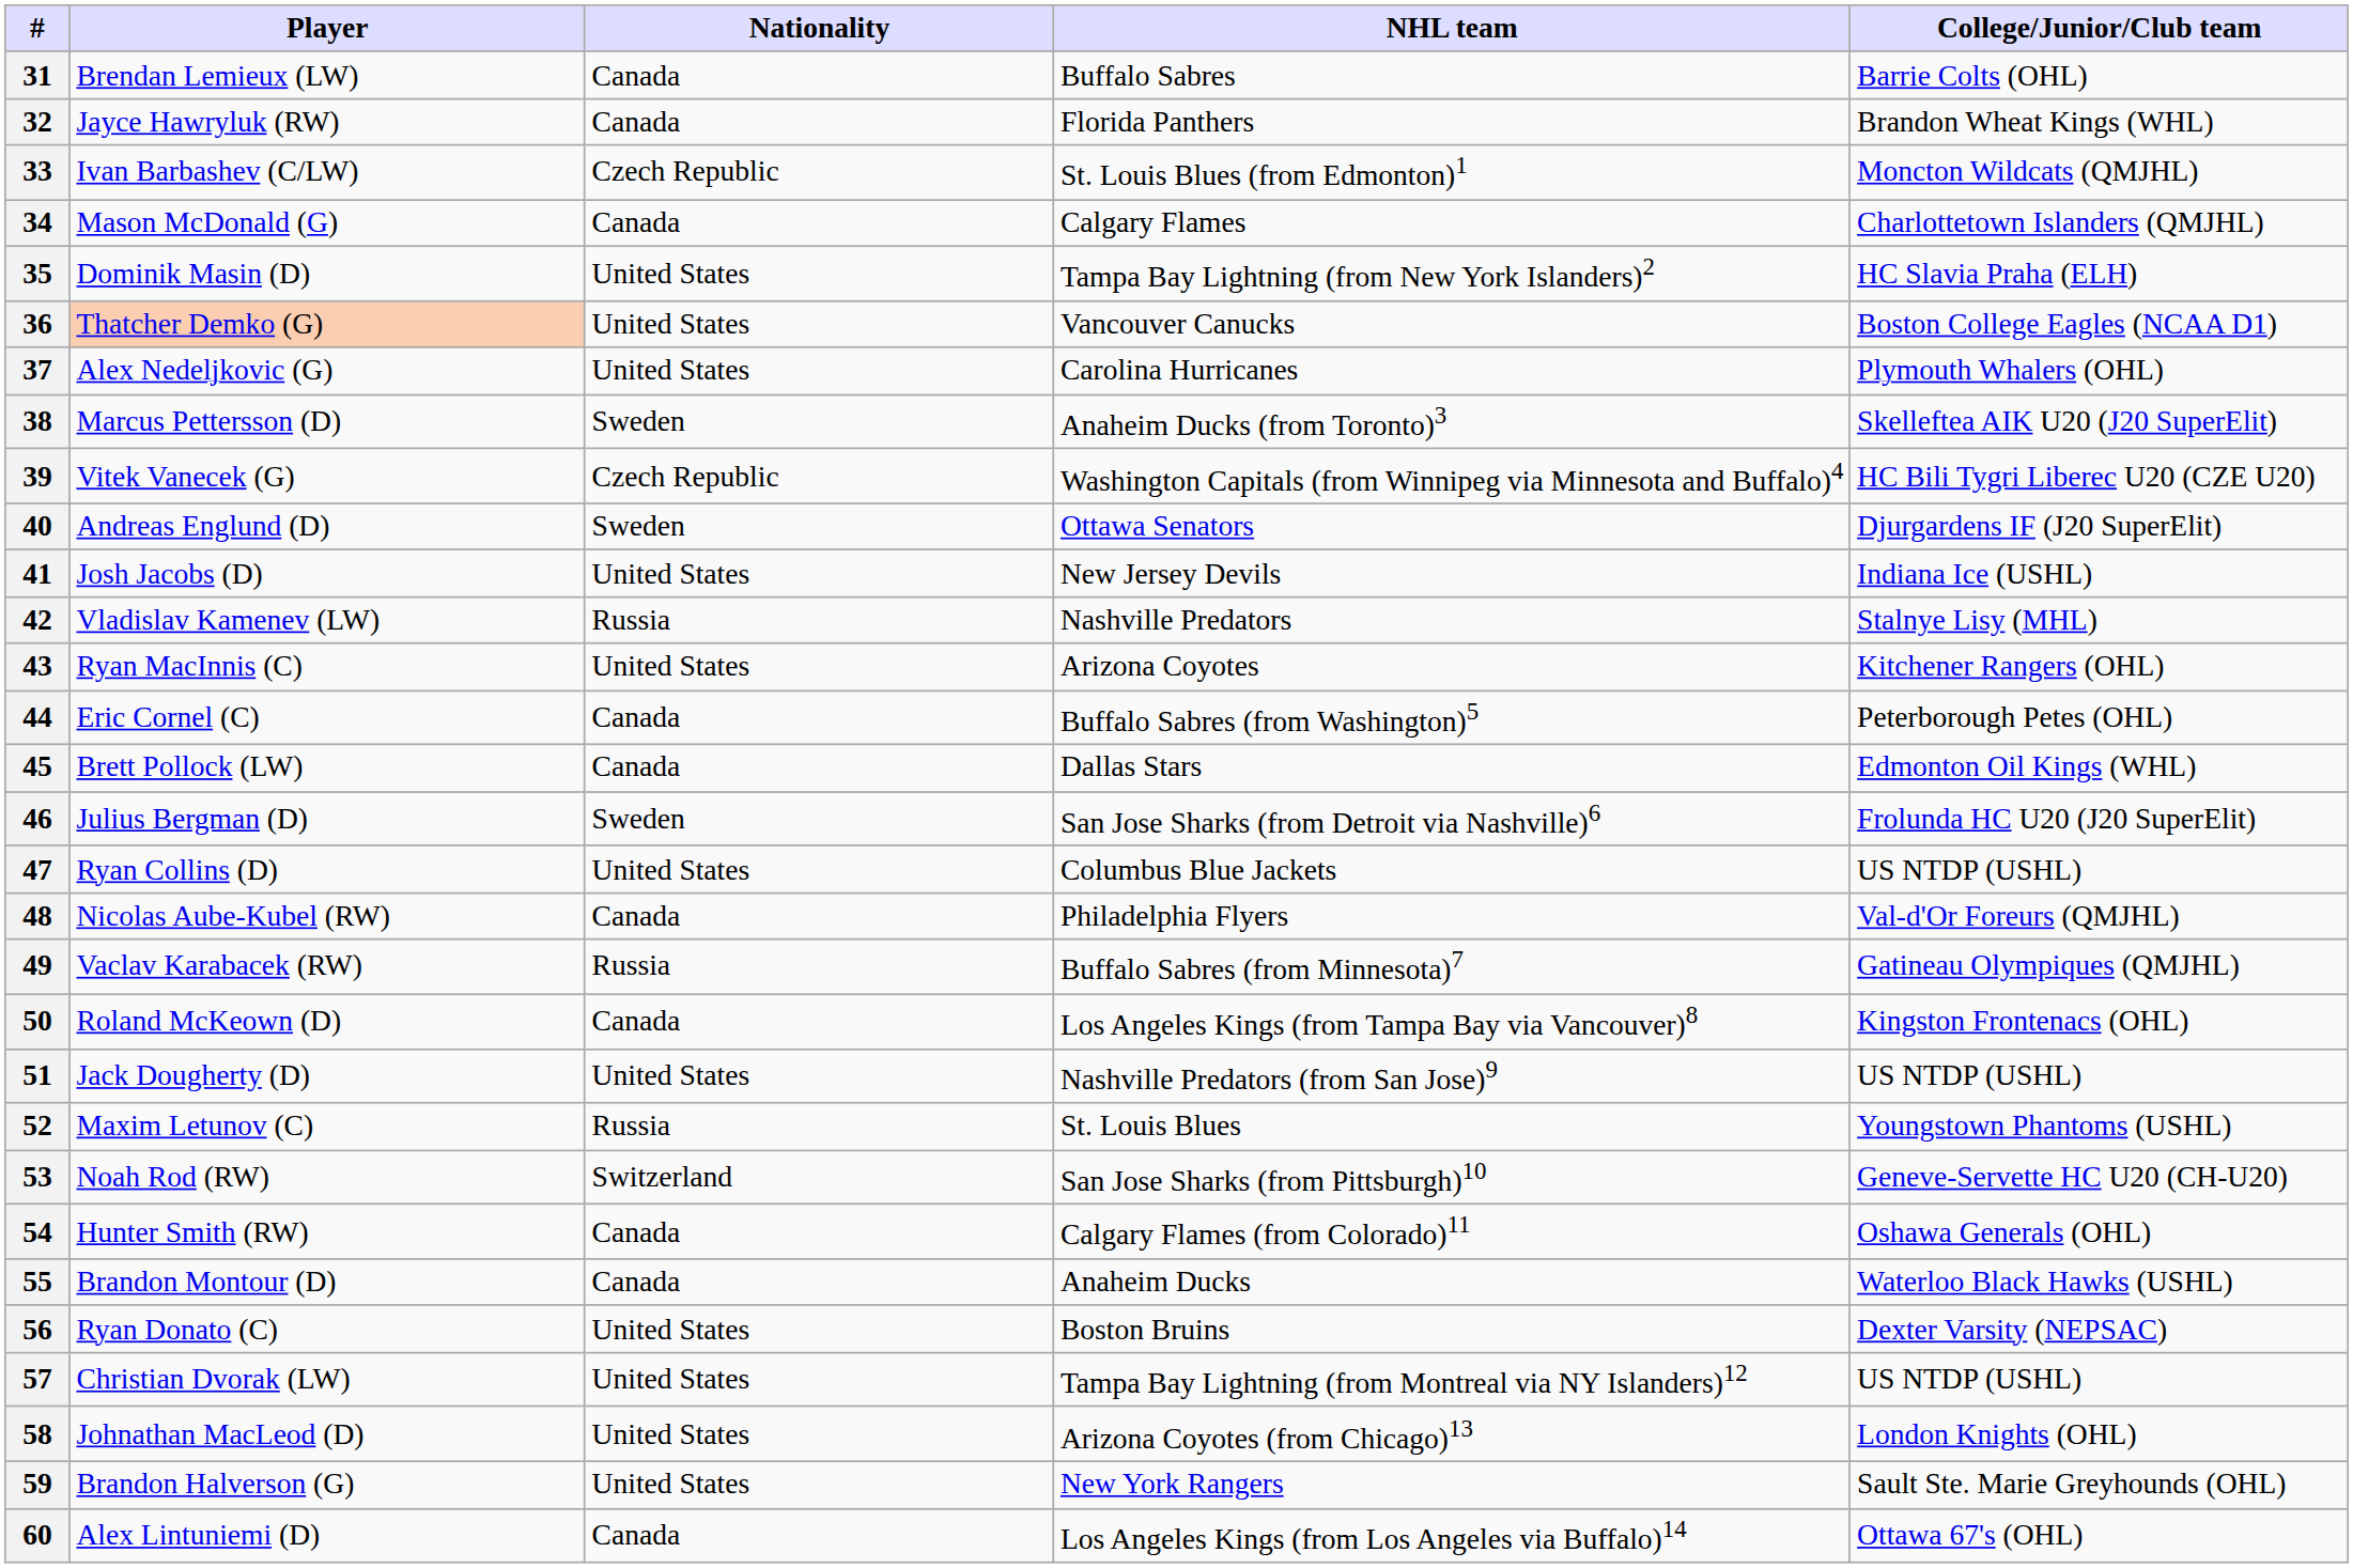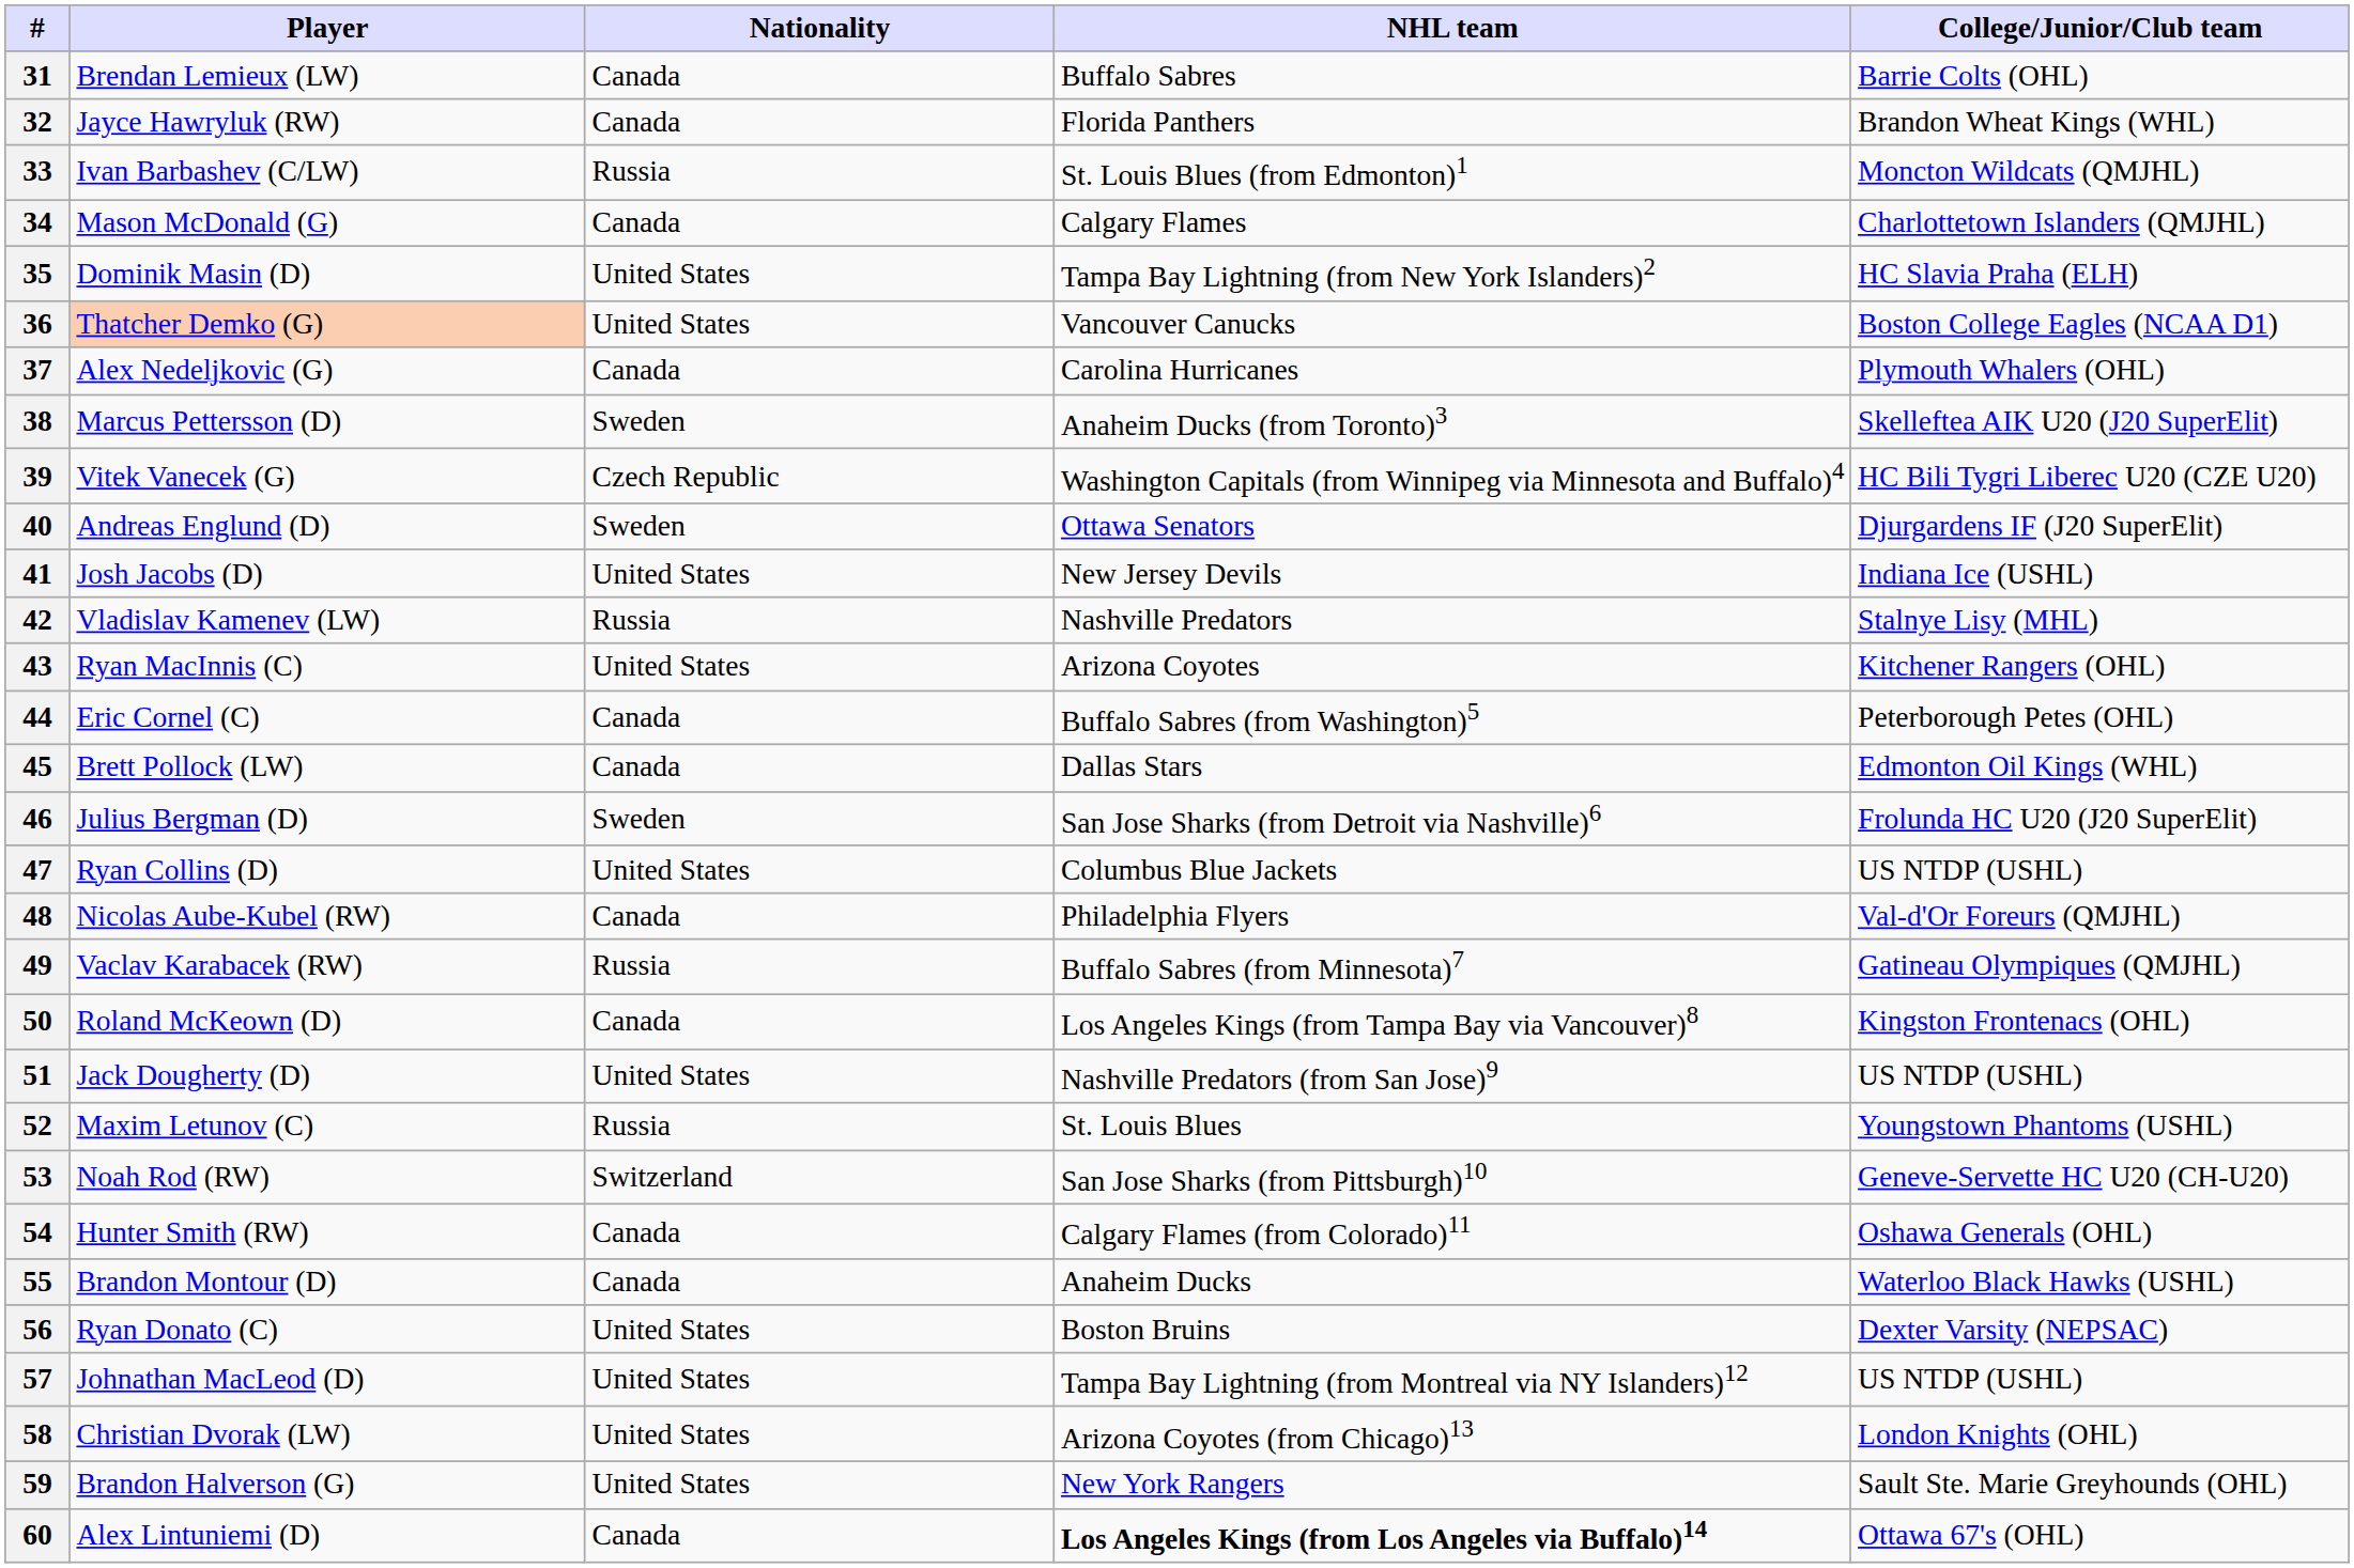 <table class="wikitable">
 <tr>
 <th style="background:#ddf; width:2.75%;">#</th>
 <th style="background:#ddf; width:22.0%;">Player</th>
 <th style="background:#ddf; width:20.0%;">Nationality</th>
 <th style="background:#ddf; width:34.0%;">NHL team</th>
 <th style="background:#ddf; width:100.0%;">College/Junior/Club team</th>
 </tr>
 <tr>
 <th>31</th>
 <td><a href='#'>Brendan Lemieux</a> (LW)</td>
 <td> Canada</td>
 <td>Buffalo Sabres</td>
 <td><a href='#'>Barrie Colts</a> (OHL)</td>
 </tr>
 <tr>
 <th>32</th>
 <td><a href='#'>Jayce Hawryluk</a> (RW)</td>
 <td> Canada</td>
 <td>Florida Panthers</td>
 <td>Brandon Wheat Kings (WHL)</td>
 </tr>
 <tr>
 <th>33</th>
 <td><a href='#'>Ivan Barbashev</a> (C/LW)</td>
-<td> Czech Republic</td>
+<td> Russia</td>
 <td>St. Louis Blues (from Edmonton)<sup>1</sup></td>
 <td><a href='#'>Moncton Wildcats</a> (QMJHL)</td>
 </tr>
 <tr>
 <th>34</th>
 <td><a href='#'>Mason McDonald</a> (<a href='#'>G</a>)</td>
 <td> Canada</td>
 <td>Calgary Flames</td>
 <td><a href='#'>Charlottetown Islanders</a> (QMJHL)</td>
 </tr>
 <tr>
 <th>35</th>
 <td><a href='#'>Dominik Masin</a> (D)</td>
 <td> United States</td>
 <td>Tampa Bay Lightning (from New York Islanders)<sup>2</sup></td>
 <td><a href='#'>HC Slavia Praha</a> (<a href='#'>ELH</a>)</td>
 </tr>
 <tr>
 <th>36</th>
 <td bgcolor="#FBCEB1"><a href='#'>Thatcher Demko</a> (G)</td>
 <td> United States</td>
 <td>Vancouver Canucks</td>
 <td><a href='#'>Boston College Eagles</a> (<a href='#'>NCAA D1</a>)</td>
 </tr>
 <tr>
 <th>37</th>
 <td><a href='#'>Alex Nedeljkovic</a> (G)</td>
-<td> United States</td>
+<td> Canada</td>
 <td>Carolina Hurricanes</td>
 <td><a href='#'>Plymouth Whalers</a> (OHL)</td>
 </tr>
 <tr>
 <th>38</th>
 <td><a href='#'>Marcus Pettersson</a> (D)</td>
 <td> Sweden</td>
 <td>Anaheim Ducks (from Toronto)<sup>3</sup></td>
 <td><a href='#'>Skelleftea AIK</a> U20 (<a href='#'>J20 SuperElit</a>)</td>
 </tr>
 <tr>
 <th>39</th>
 <td><a href='#'>Vitek Vanecek</a> (G)</td>
 <td> Czech Republic</td>
 <td>Washington Capitals (from Winnipeg via Minnesota and Buffalo)<sup>4</sup></td>
 <td><a href='#'>HC Bili Tygri Liberec</a> U20 (CZE U20)</td>
 </tr>
 <tr>
 <th>40</th>
 <td><a href='#'>Andreas Englund</a> (D)</td>
 <td> Sweden</td>
 <td><a href='#'>Ottawa Senators</a></td>
 <td><a href='#'>Djurgardens IF</a> (J20 SuperElit)</td>
 </tr>
 <tr>
 <th>41</th>
 <td><a href='#'>Josh Jacobs</a> (D)</td>
 <td> United States</td>
 <td>New Jersey Devils</td>
 <td><a href='#'>Indiana Ice</a> (USHL)</td>
 </tr>
 <tr>
 <th>42</th>
 <td><a href='#'>Vladislav Kamenev</a> (LW)</td>
 <td> Russia</td>
 <td>Nashville Predators</td>
 <td><a href='#'>Stalnye Lisy</a> (<a href='#'>MHL</a>)</td>
 </tr>
 <tr>
 <th>43</th>
 <td><a href='#'>Ryan MacInnis</a> (C)</td>
 <td> United States</td>
 <td>Arizona Coyotes</td>
 <td><a href='#'>Kitchener Rangers</a> (OHL)</td>
 </tr>
 <tr>
 <th>44</th>
 <td><a href='#'>Eric Cornel</a> (C)</td>
 <td> Canada</td>
 <td>Buffalo Sabres (from Washington)<sup>5</sup></td>
 <td>Peterborough Petes (OHL)</td>
 </tr>
 <tr>
 <th>45</th>
 <td><a href='#'>Brett Pollock</a> (LW)</td>
 <td> Canada</td>
 <td>Dallas Stars</td>
 <td><a href='#'>Edmonton Oil Kings</a> (WHL)</td>
 </tr>
 <tr>
 <th>46</th>
 <td><a href='#'>Julius Bergman</a> (D)</td>
 <td> Sweden</td>
 <td>San Jose Sharks (from Detroit via Nashville)<sup>6</sup></td>
 <td><a href='#'>Frolunda HC</a> U20 (J20 SuperElit)</td>
 </tr>
 <tr>
 <th>47</th>
 <td><a href='#'>Ryan Collins</a> (D)</td>
 <td> United States</td>
 <td>Columbus Blue Jackets</td>
 <td>US NTDP (USHL)</td>
 </tr>
 <tr>
 <th>48</th>
 <td><a href='#'>Nicolas Aube-Kubel</a> (RW)</td>
 <td> Canada</td>
 <td>Philadelphia Flyers</td>
 <td><a href='#'>Val-d'Or Foreurs</a> (QMJHL)</td>
 </tr>
 <tr>
 <th>49</th>
 <td><a href='#'>Vaclav Karabacek</a> (RW)</td>
 <td> Russia</td>
 <td>Buffalo Sabres (from Minnesota)<sup>7</sup></td>
 <td><a href='#'>Gatineau Olympiques</a> (QMJHL)</td>
 </tr>
 <tr>
 <th>50</th>
 <td><a href='#'>Roland McKeown</a> (D)</td>
 <td> Canada</td>
 <td>Los Angeles Kings (from Tampa Bay via Vancouver)<sup>8</sup></td>
 <td><a href='#'>Kingston Frontenacs</a> (OHL)</td>
 </tr>
 <tr>
 <th>51</th>
 <td><a href='#'>Jack Dougherty</a> (D)</td>
 <td> United States</td>
 <td>Nashville Predators (from San Jose)<sup>9</sup></td>
 <td>US NTDP (USHL)</td>
 </tr>
 <tr>
 <th>52</th>
 <td><a href='#'>Maxim Letunov</a> (C)</td>
 <td> Russia</td>
 <td>St. Louis Blues</td>
 <td><a href='#'>Youngstown Phantoms</a> (USHL)</td>
 </tr>
 <tr>
 <th>53</th>
 <td><a href='#'>Noah Rod</a> (RW)</td>
 <td> Switzerland</td>
 <td>San Jose Sharks (from Pittsburgh)<sup>10</sup></td>
 <td><a href='#'>Geneve-Servette HC</a> U20 (CH-U20)</td>
 </tr>
 <tr>
 <th>54</th>
 <td><a href='#'>Hunter Smith</a> (RW)</td>
 <td> Canada</td>
 <td>Calgary Flames (from Colorado)<sup>11</sup></td>
 <td><a href='#'>Oshawa Generals</a> (OHL)</td>
 </tr>
 <tr>
 <th>55</th>
 <td><a href='#'>Brandon Montour</a> (D)</td>
 <td> Canada</td>
 <td>Anaheim Ducks</td>
 <td><a href='#'>Waterloo Black Hawks</a> (USHL)</td>
 </tr>
 <tr>
 <th>56</th>
 <td><a href='#'>Ryan Donato</a> (C)</td>
 <td> United States</td>
 <td>Boston Bruins</td>
 <td><a href='#'>Dexter Varsity</a> (<a href='#'>NEPSAC</a>)</td>
 </tr>
 <tr>
 <th>57</th>
-<td><a href='#'>Christian Dvorak</a> (LW)</td>
+<td><a href='#'>Johnathan MacLeod</a> (D)</td>
 <td> United States</td>
 <td>Tampa Bay Lightning (from Montreal via NY Islanders)<sup>12</sup></td>
 <td>US NTDP (USHL)</td>
 </tr>
 <tr>
 <th>58</th>
-<td><a href='#'>Johnathan MacLeod</a> (D)</td>
+<td><a href='#'>Christian Dvorak</a> (LW)</td>
 <td> United States</td>
 <td>Arizona Coyotes (from Chicago)<sup>13</sup></td>
 <td><a href='#'>London Knights</a> (OHL)</td>
 </tr>
 <tr>
 <th>59</th>
 <td><a href='#'>Brandon Halverson</a> (G)</td>
 <td> United States</td>
 <td><a href='#'>New York Rangers</a></td>
 <td>Sault Ste. Marie Greyhounds (OHL)</td>
 </tr>
 <tr>
 <th>60</th>
 <td><a href='#'>Alex Lintuniemi</a> (D)</td>
 <td> Canada</td>
-<td>Los Angeles Kings (from Los Angeles via Buffalo)<sup>14</sup></td>
+<td><strong>Los Angeles Kings (from Los Angeles via Buffalo)<sup>14</sup></strong></td>
 <td><a href='#'>Ottawa 67's</a> (OHL)</td>
 </tr>
 </table>
